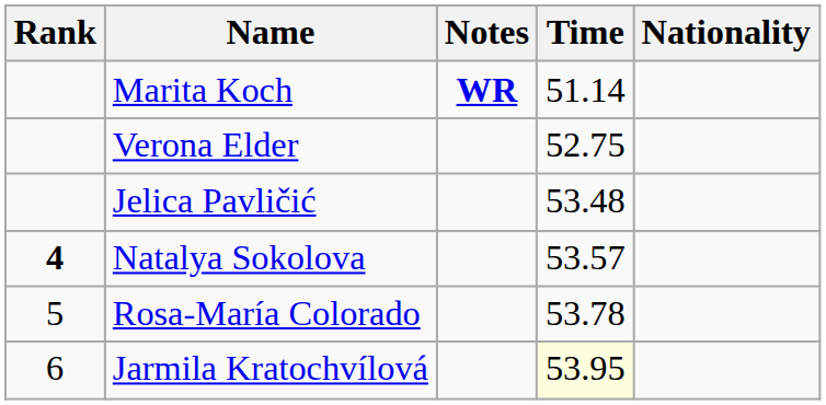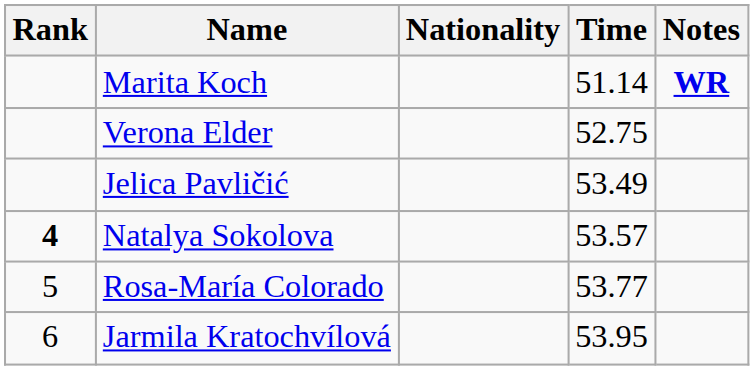 <table class="wikitable sortable" style="text-align:center">
 <tr>
 <th>Rank</th>
 <th>Name</th>
+<th>Nationality</th>
+<th>Time</th>
 <th>Notes</th>
-<th>Time</th>
-<th>Nationality</th>
 </tr>
 <tr>
 <td></td>
 <td align="left"><a href='#'>Marita Koch</a></td>
+<td align=left></td>
+<td>51.14</td>
 <td><strong><a href='#'>WR</a></strong></td>
-<td>51.14</td>
-<td align=left></td>
 </tr>
 <tr>
 <td></td>
 <td align="left"><a href='#'>Verona Elder</a></td>
+<td align=left></td>
+<td>52.75</td>
 <td></td>
-<td>52.75</td>
-<td align=left></td>
 </tr>
 <tr>
 <td></td>
 <td align="left"><a href='#'>Jelica Pavličić</a></td>
+<td align=left></td>
+<td>53.49</td>
 <td></td>
-<td>53.48</td>
-<td align=left></td>
 </tr>
 <tr>
 <td><strong>4</strong></td>
 <td align="left"><a href='#'>Natalya Sokolova</a></td>
+<td align=left></td>
+<td>53.57</td>
 <td></td>
-<td>53.57</td>
-<td align=left></td>
 </tr>
 <tr>
 <td>5</td>
 <td align="left"><a href='#'>Rosa-María Colorado</a></td>
+<td align=left></td>
+<td>53.77</td>
 <td></td>
-<td>53.78</td>
-<td align=left></td>
 </tr>
 <tr>
 <td>6</td>
 <td align="left"><a href='#'>Jarmila Kratochvílová</a></td>
+<td align=left></td>
+<td>53.95</td>
 <td></td>
-<td style="background: lightyellow;">53.95</td>
-<td align=left></td>
 </tr>
 </table>
